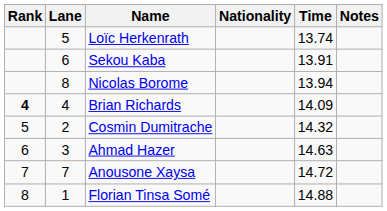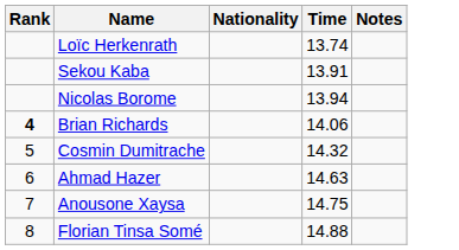 <table class="wikitable sortable" style="text-align:center;font-size:95%">
 <tr>
 <th>Rank</th>
-<th>Lane</th>
 <th>Name</th>
 <th>Nationality</th>
 <th>Time</th>
 <th>Notes</th>
 </tr>
 <tr>
 <td></td>
-<td>5</td>
 <td align=left><a href='#'>Loïc Herkenrath</a></td>
 <td align=left></td>
 <td>13.74</td>
 <td></td>
 </tr>
 <tr>
 <td></td>
-<td>6</td>
 <td align=left><a href='#'>Sekou Kaba</a></td>
 <td align=left></td>
 <td>13.91</td>
 <td></td>
 </tr>
 <tr>
 <td></td>
-<td>8</td>
 <td align=left><a href='#'>Nicolas Borome</a></td>
 <td align=left></td>
 <td>13.94</td>
 <td></td>
 </tr>
 <tr>
 <td><strong>4</strong></td>
-<td>4</td>
 <td align=left><a href='#'>Brian Richards</a></td>
 <td align=left></td>
-<td>14.09</td>
+<td>14.06</td>
 <td></td>
 </tr>
 <tr>
 <td>5</td>
-<td>2</td>
 <td align=left><a href='#'>Cosmin Dumitrache</a></td>
 <td align=left></td>
 <td>14.32</td>
 <td></td>
 </tr>
 <tr>
 <td>6</td>
-<td>3</td>
 <td align=left><a href='#'>Ahmad Hazer</a></td>
 <td align=left></td>
 <td>14.63</td>
 <td></td>
 </tr>
 <tr>
 <td>7</td>
-<td>7</td>
 <td align=left><a href='#'>Anousone Xaysa</a></td>
 <td align=left></td>
-<td>14.72</td>
+<td>14.75</td>
 <td></td>
 </tr>
 <tr>
 <td>8</td>
-<td>1</td>
 <td align=left><a href='#'>Florian Tinsa Somé</a></td>
 <td align=left></td>
 <td>14.88</td>
 <td></td>
 </tr>
 </table>
